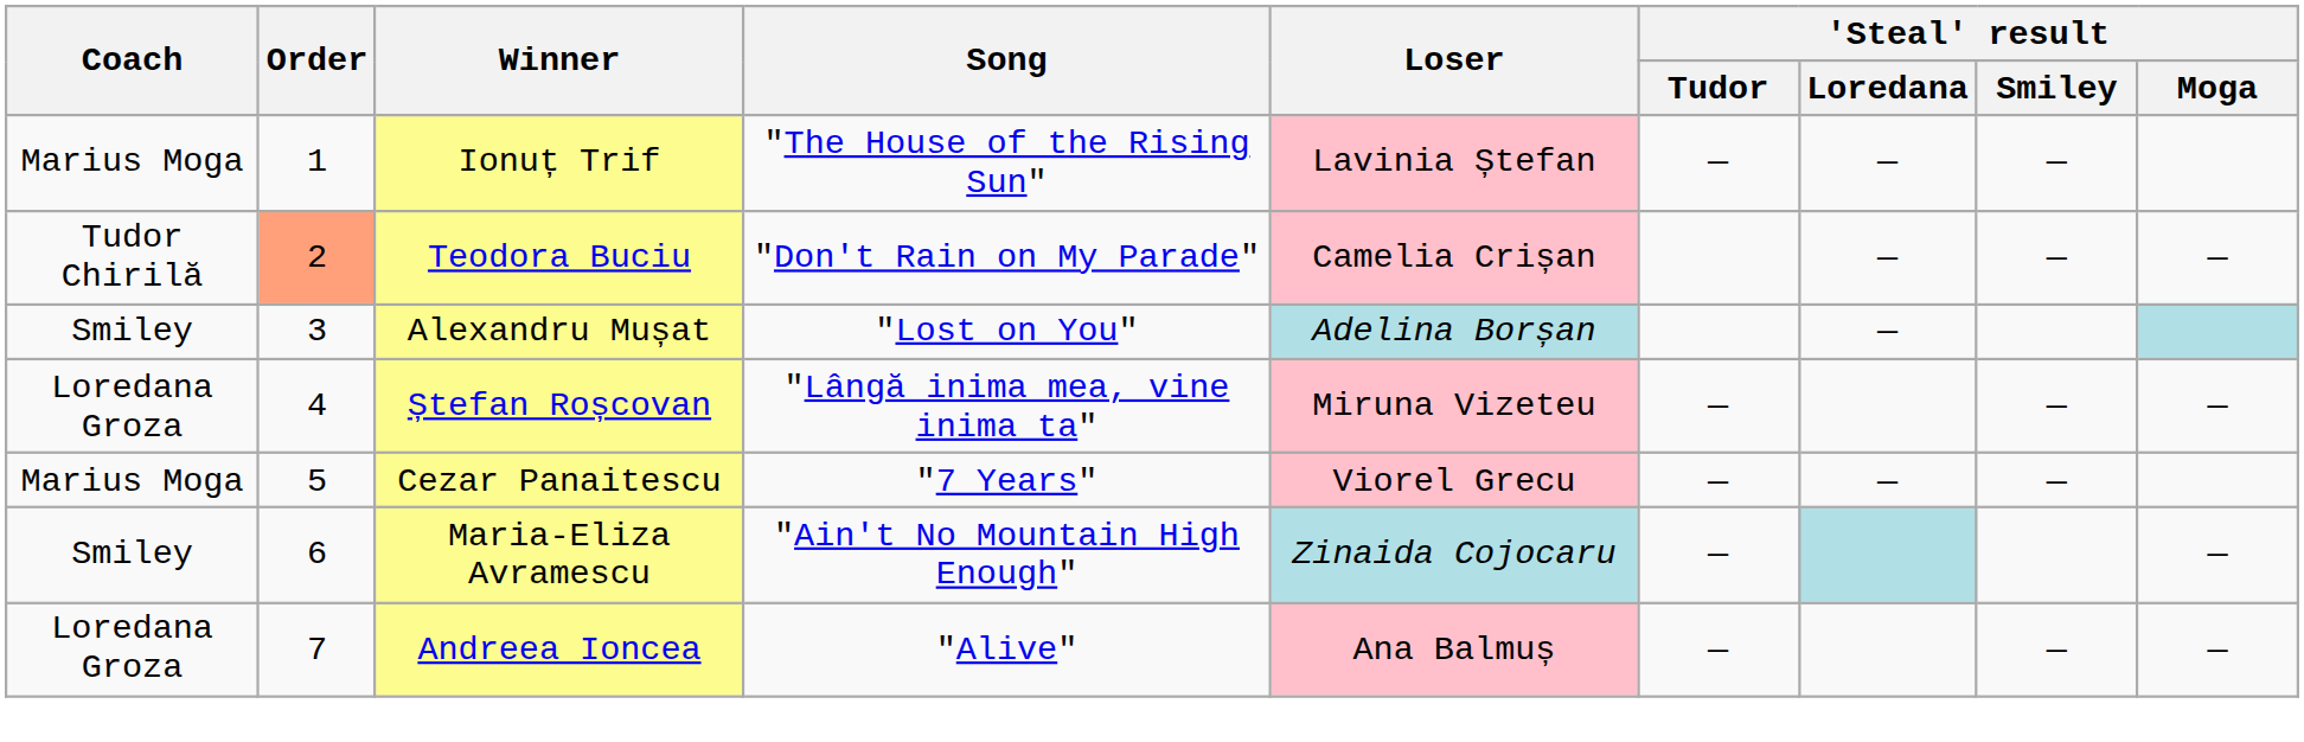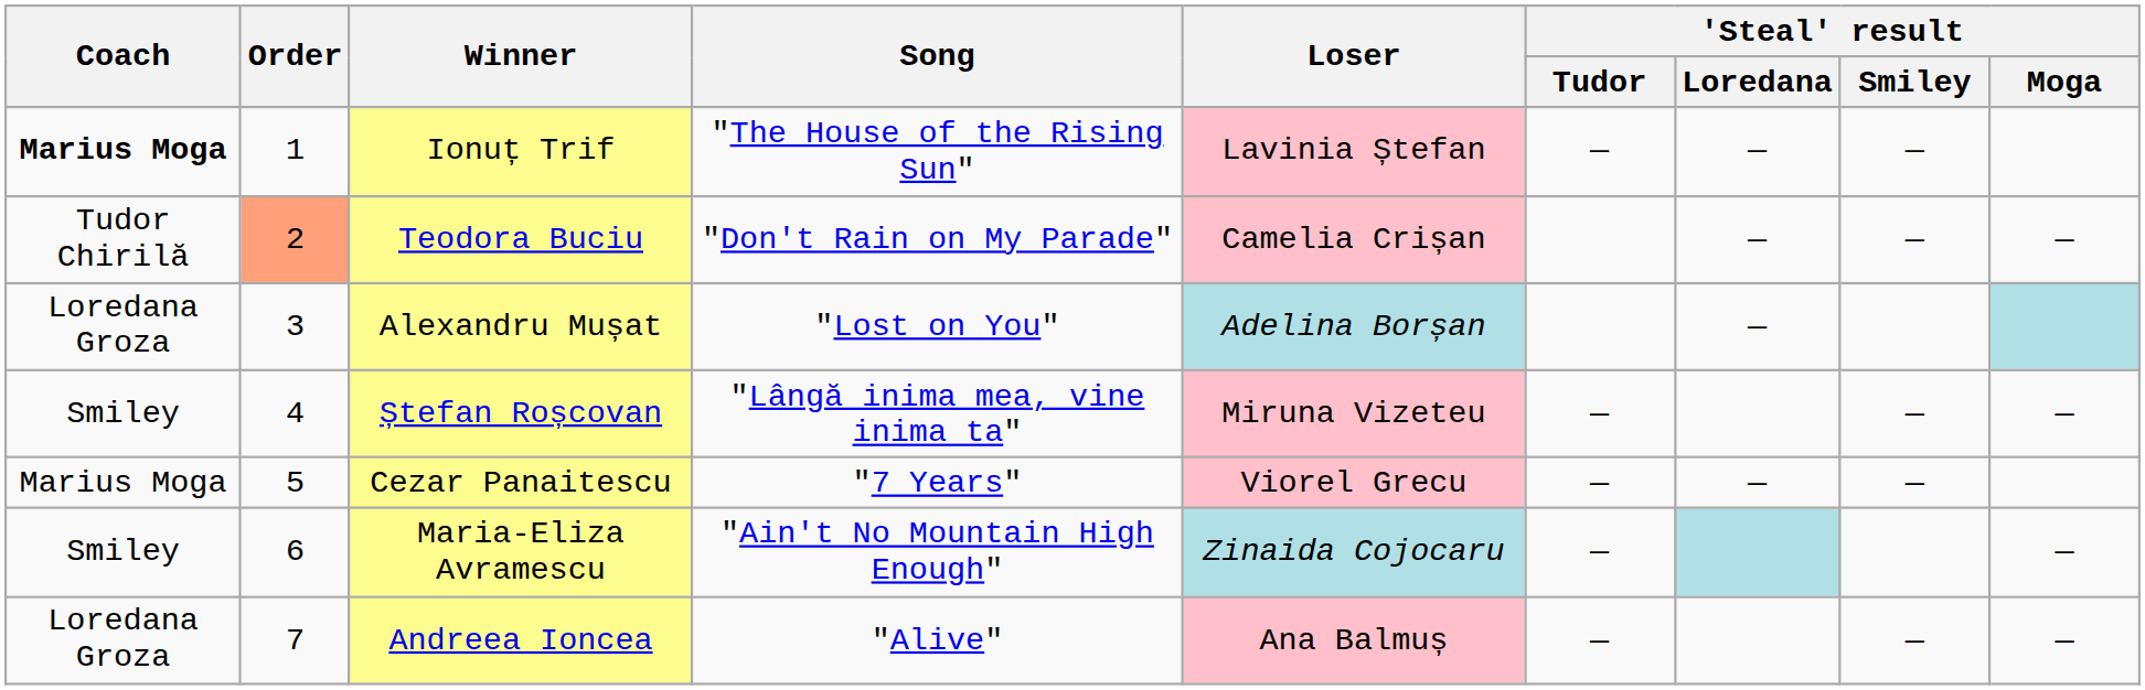 <table class="wikitable" style="text-align: center; width:100%;">
 <tr>
 <th rowspan="2" style="width:11%;">Coach</th>
 <th rowspan="2" style="width:05%;">Order</th>
 <th rowspan="2" style="width:16%;">Winner</th>
 <th rowspan="2" style="width:23%;">Song</th>
 <th rowspan="2" style="width:16%;">Loser</th>
 <th colspan="4" style="width:28%;">'Steal' result</th>
 </tr>
 <tr>
 <th style="width:07%;">Tudor</th>
 <th style="width:07%;">Loredana</th>
 <th style="width:07%;">Smiley</th>
 <th style="width:07%;">Moga</th>
 </tr>
 <tr>
-<td>Marius Moga</td>
+<td><strong>Marius Moga</strong></td>
 <td>1</td>
 <td style="background:#FDFC8F;">Ionuț Trif</td>
 <td>"<a href='#'>The House of the Rising Sun</a>"</td>
 <td style="background:pink;">Lavinia Ștefan</td>
 <td>—</td>
 <td>—</td>
 <td>—</td>
 <td></td>
 </tr>
 <tr>
 <td>Tudor Chirilă</td>
 <td style="background: lightsalmon;">2</td>
 <td style="background:#FDFC8F;"><a href='#'>Teodora Buciu</a></td>
 <td>"<a href='#'>Don't Rain on My Parade</a>"</td>
 <td style="background:pink;">Camelia Crișan</td>
 <td></td>
 <td>—</td>
 <td>—</td>
 <td>—</td>
 </tr>
 <tr>
-<td>Smiley</td>
+<td>Loredana Groza</td>
 <td>3</td>
 <td style="background:#FDFC8F;">Alexandru Mușat</td>
 <td>"<a href='#'>Lost on You</a>"</td>
 <td style="background:#B0E0E6;font-style:italic">Adelina Borșan</td>
 <td><strong></strong></td>
 <td>—</td>
 <td></td>
 <td style="background:#B0E0E6;"><strong></strong></td>
 </tr>
 <tr>
-<td>Loredana Groza</td>
+<td>Smiley</td>
 <td>4</td>
 <td style="background:#FDFC8F;"><a href='#'>Ștefan Roșcovan</a></td>
 <td>"<a href='#'>Lângă inima mea, vine inima ta</a>"</td>
 <td style="background:pink;">Miruna Vizeteu</td>
 <td>—</td>
 <td></td>
 <td>—</td>
 <td>—</td>
 </tr>
 <tr>
 <td>Marius Moga</td>
 <td>5</td>
 <td style="background:#FDFC8F;">Cezar Panaitescu</td>
 <td>"<a href='#'>7 Years</a>"</td>
 <td style="background:pink;">Viorel Grecu</td>
 <td>—</td>
 <td>—</td>
 <td>—</td>
 <td></td>
 </tr>
 <tr>
 <td>Smiley</td>
 <td>6</td>
 <td style="background:#FDFC8F;">Maria-Eliza Avramescu</td>
 <td>"<a href='#'>Ain't No Mountain High Enough</a>"</td>
 <td style="background:#B0E0E6;font-style:italic">Zinaida Cojocaru</td>
 <td>—</td>
 <td style="background:#B0E0E6;"><strong></strong></td>
 <td></td>
 <td>—</td>
 </tr>
 <tr>
 <td>Loredana Groza</td>
 <td>7</td>
 <td style="background:#FDFC8F;"><a href='#'>Andreea Ioncea</a></td>
 <td>"<a href='#'>Alive</a>"</td>
 <td style="background:pink;">Ana Balmuș</td>
 <td>—</td>
 <td></td>
 <td>—</td>
 <td>—</td>
 </tr>
 </table>
